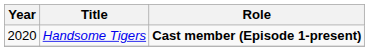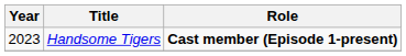 <table class="wikitable sortable">
 <tr>
 <th>Year</th>
 <th>Title</th>
 <th>Role</th>
 </tr>
 <tr>
-<td>2020</td>
+<td>2023</td>
 <td><em><a href='#'>Handsome Tigers</a></em></td>
 <td><strong>Cast member (Episode 1-present)</strong></td>
 </tr>
 <tr>
 </tr>
 </table>
